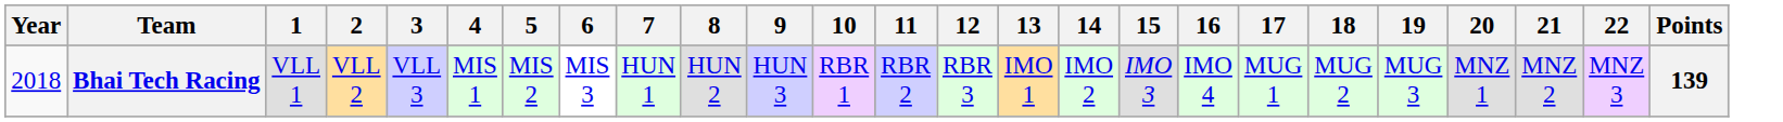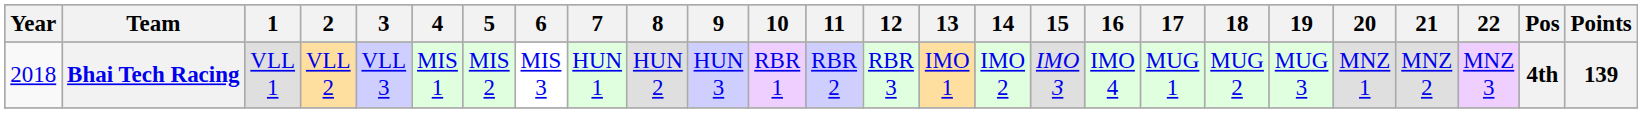 <table class="wikitable" style="text-align:center; font-size:85%">
 <tr>
 <th>Year</th>
 <th>Team</th>
 <th>1</th>
 <th>2</th>
 <th>3</th>
 <th>4</th>
 <th>5</th>
 <th>6</th>
 <th>7</th>
 <th>8</th>
 <th>9</th>
 <th>10</th>
 <th>11</th>
 <th>12</th>
 <th>13</th>
 <th>14</th>
 <th>15</th>
 <th>16</th>
 <th>17</th>
 <th>18</th>
 <th>19</th>
 <th>20</th>
 <th>21</th>
 <th>22</th>
+<th>Pos</th>
 <th>Points</th>
 </tr>
 <tr>
 <td><a href='#'>2018</a></td>
 <th nowrap><a href='#'>Bhai Tech Racing</a></th>
 <td style="background:#DFDFDF;"><a href='#'>VLL<br>1</a><br></td>
 <td style="background:#FFDF9F;"><a href='#'>VLL<br>2</a><br></td>
 <td style="background:#CFCFFF;"><a href='#'>VLL<br>3</a><br></td>
 <td style="background:#DFFFDF;"><a href='#'>MIS<br>1</a><br></td>
 <td style="background:#DFFFDF;"><a href='#'>MIS<br>2</a><br></td>
 <td style="background:#FFFFFF;"><a href='#'>MIS<br>3</a><br></td>
 <td style="background:#DFFFDF;"><a href='#'>HUN<br>1</a><br></td>
 <td style="background:#DFDFDF;"><a href='#'>HUN<br>2</a><br></td>
 <td style="background:#CFCFFF;"><a href='#'>HUN<br>3</a><br></td>
 <td style="background:#EFCFFF;"><a href='#'>RBR<br>1</a><br></td>
 <td style="background:#CFCFFF;"><a href='#'>RBR<br>2</a><br></td>
 <td style="background:#DFFFDF;"><a href='#'>RBR<br>3</a><br></td>
 <td style="background:#FFDF9F;"><a href='#'>IMO<br>1</a><br></td>
 <td style="background:#DFFFDF;"><a href='#'>IMO<br>2</a><br></td>
 <td style="background:#DFDFDF;"><em><a href='#'>IMO<br>3</a></em><br></td>
 <td style="background:#DFFFDF;"><a href='#'>IMO<br>4</a><br></td>
 <td style="background:#DFFFDF;"><a href='#'>MUG<br>1</a><br></td>
 <td style="background:#DFFFDF;"><a href='#'>MUG<br>2</a><br></td>
 <td style="background:#DFFFDF;"><a href='#'>MUG<br>3</a><br></td>
 <td style="background:#DFDFDF;"><a href='#'>MNZ<br>1</a><br></td>
 <td style="background:#DFDFDF;"><a href='#'>MNZ<br>2</a><br></td>
 <td style="background:#EFCFFF;"><a href='#'>MNZ<br>3</a><br></td>
+<th>4th</th>
 <th>139</th>
 </tr>
 </table>
